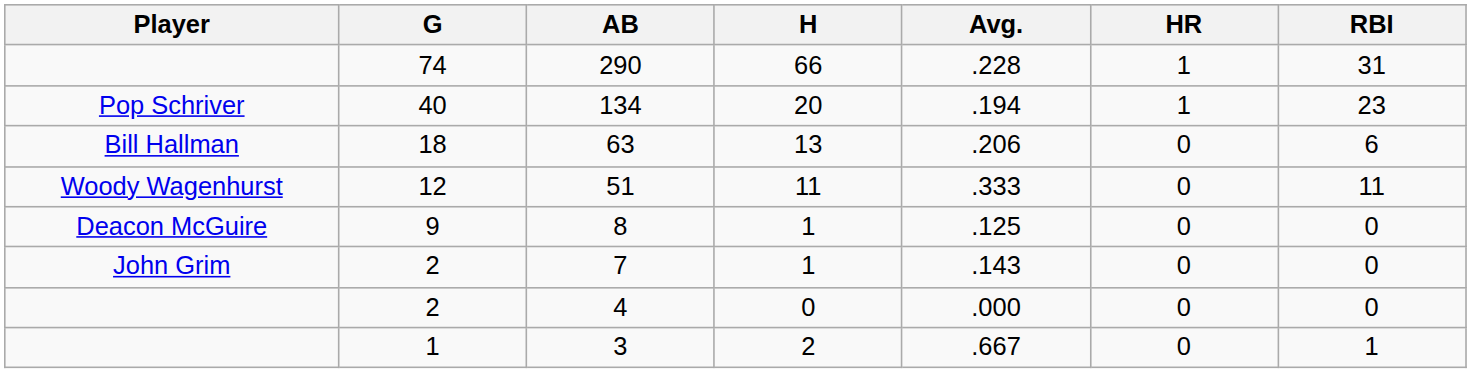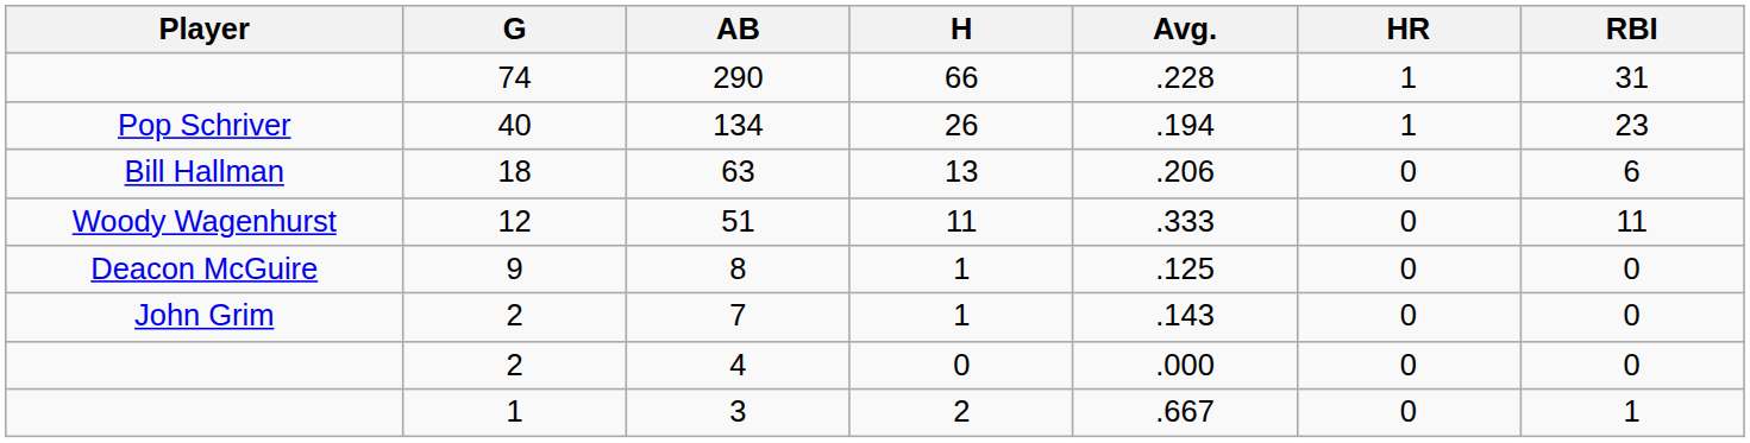 <table class="wikitable sortable">
 <tr>
 <th bgcolor="#DDDDFF" width="16%">Player</th>
 <th bgcolor="#DDDDFF" width="9%">G</th>
 <th bgcolor="#DDDDFF" width="9%">AB</th>
 <th bgcolor="#DDDDFF" width="9%">H</th>
 <th bgcolor="#DDDDFF" width="9%">Avg.</th>
 <th bgcolor="#DDDDFF" width="9%">HR</th>
 <th bgcolor="#DDDDFF" width="9%">RBI</th>
 </tr>
 <tr align="center">
 <td></td>
 <td>74</td>
 <td>290</td>
 <td>66</td>
 <td>.228</td>
 <td>1</td>
 <td>31</td>
 </tr>
 <tr align="center">
 <td><a href='#'>Pop Schriver</a></td>
 <td>40</td>
 <td>134</td>
-<td>20</td>
+<td>26</td>
 <td>.194</td>
 <td>1</td>
 <td>23</td>
 </tr>
 <tr align=center>
 <td><a href='#'>Bill Hallman</a></td>
 <td>18</td>
 <td>63</td>
 <td>13</td>
 <td>.206</td>
 <td>0</td>
 <td>6</td>
 </tr>
 <tr align=center>
 <td><a href='#'>Woody Wagenhurst</a></td>
 <td>12</td>
 <td>51</td>
 <td>11</td>
 <td>.333</td>
 <td>0</td>
 <td>11</td>
 </tr>
 <tr align=center>
 <td><a href='#'>Deacon McGuire</a></td>
 <td>9</td>
 <td>8</td>
 <td>1</td>
 <td>.125</td>
 <td>0</td>
 <td>0</td>
 </tr>
 <tr align=center>
 <td><a href='#'>John Grim</a></td>
 <td>2</td>
 <td>7</td>
 <td>1</td>
 <td>.143</td>
 <td>0</td>
 <td>0</td>
 </tr>
 <tr align=center>
 <td></td>
 <td>2</td>
 <td>4</td>
 <td>0</td>
 <td>.000</td>
 <td>0</td>
 <td>0</td>
 </tr>
 <tr align="center">
 <td></td>
 <td>1</td>
 <td>3</td>
 <td>2</td>
 <td>.667</td>
 <td>0</td>
 <td>1</td>
 </tr>
 </table>
